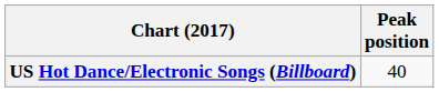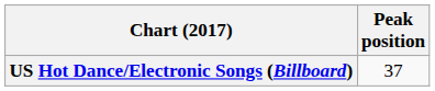 <table class="wikitable sortable plainrowheaders" style="text-align:center">
 <tr>
 <th scope="col">Chart (2017)</th>
 <th scope="col">Peak<br>position</th>
 </tr>
 <tr>
 <th scope="row">US <a href='#'>Hot Dance/Electronic Songs</a> (<em><a href='#'>Billboard</a></em>)</th>
-<td>40</td>
+<td>37</td>
 </tr>
 </table>
